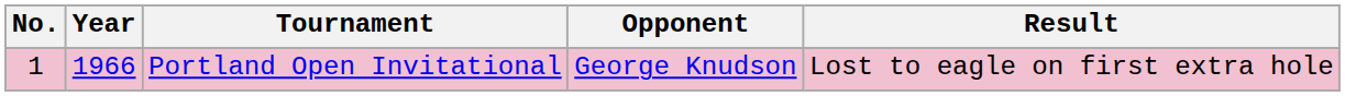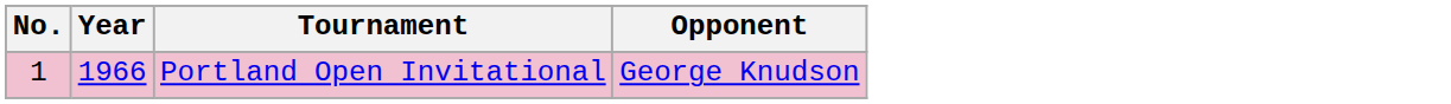 <table class="wikitable" style="font-size:95%;">
 <tr>
 <th>No.</th>
 <th>Year</th>
 <th>Tournament</th>
 <th>Opponent</th>
-<th>Result</th>
 </tr>
 <tr style="background:#F2C1D1;">
 <td align=center>1</td>
 <td><a href='#'>1966</a></td>
 <td><a href='#'>Portland Open Invitational</a></td>
 <td> <a href='#'>George Knudson</a></td>
-<td>Lost to eagle on first extra hole</td>
 </tr>
 </table>
